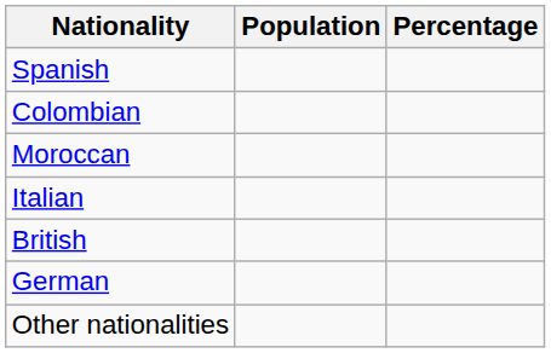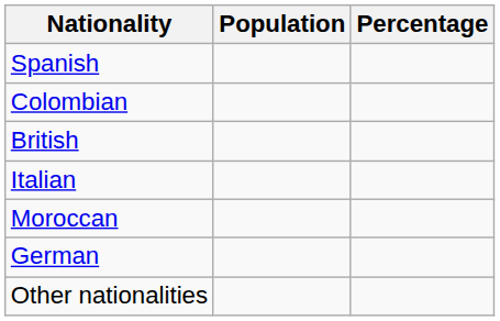 <table class="wikitable">
 <tr>
 <th>Nationality</th>
 <th>Population</th>
 <th>Percentage</th>
 </tr>
 <tr>
 <td><a href='#'>Spanish</a></td>
 <td align="right"></td>
 <td></td>
 </tr>
 <tr>
 <td><a href='#'>Colombian</a></td>
 <td align="right"></td>
 <td></td>
 </tr>
 <tr>
-<td><a href='#'>Moroccan</a></td>
+<td><a href='#'>British</a></td>
 <td align="right"></td>
 <td></td>
 </tr>
 <tr>
 <td><a href='#'>Italian</a></td>
 <td align="right"></td>
 <td></td>
 </tr>
 <tr>
-<td><a href='#'>British</a></td>
+<td><a href='#'>Moroccan</a></td>
 <td align="right"></td>
 <td></td>
 </tr>
 <tr>
 <td><a href='#'>German</a></td>
 <td align="right"></td>
 <td></td>
 </tr>
 <tr>
 <td>Other nationalities</td>
 <td align="right"></td>
 <td></td>
 </tr>
 </table>
